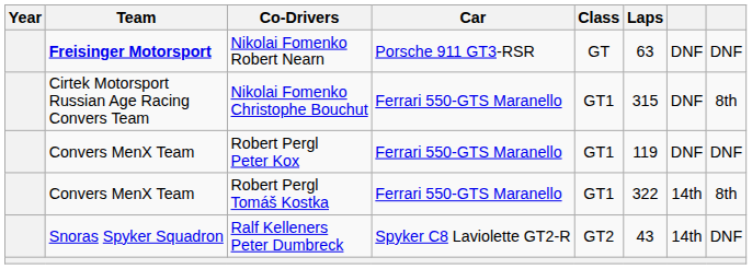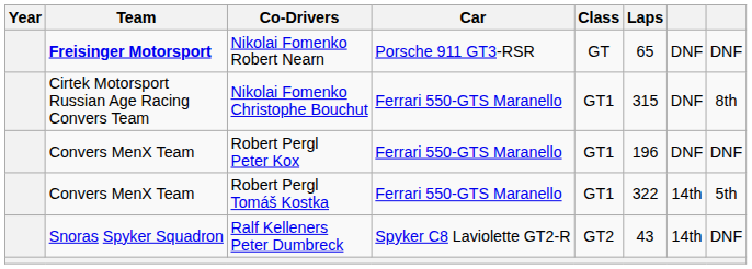 <table class="wikitable" style="text-align:center; font-size:90%">
 <tr>
 <th>Year</th>
 <th>Team</th>
 <th>Co-Drivers</th>
 <th>Car</th>
 <th>Class</th>
 <th>Laps</th>
 <th></th>
 <th></th>
 </tr>
 <tr>
 <th></th>
 <td align="left"><strong> <a href='#'>Freisinger Motorsport</a></strong></td>
 <td align="left"> <a href='#'>Nikolai Fomenko</a><br> Robert Nearn</td>
 <td align="left"><a href='#'>Porsche 911 GT3</a>-RSR</td>
 <td>GT</td>
-<td>63</td>
+<td>65</td>
 <td>DNF</td>
 <td>DNF</td>
 </tr>
 <tr>
 <th></th>
 <td align="left"> Cirtek Motorsport<br> Russian Age Racing<br> Convers Team</td>
 <td align="left"> <a href='#'>Nikolai Fomenko</a><br> <a href='#'>Christophe Bouchut</a></td>
 <td align="left"><a href='#'>Ferrari 550-GTS Maranello</a></td>
 <td>GT1</td>
 <td>315</td>
 <td>DNF</td>
 <td>8th</td>
 </tr>
 <tr>
 <th></th>
 <td align="left"> Convers MenX Team</td>
 <td align="left"> Robert Pergl<br> <a href='#'>Peter Kox</a></td>
 <td align="left"><a href='#'>Ferrari 550-GTS Maranello</a></td>
 <td>GT1</td>
-<td>119</td>
+<td>196</td>
 <td>DNF</td>
 <td>DNF</td>
 </tr>
 <tr>
 <th></th>
 <td align="left"> Convers MenX Team</td>
 <td align="left"> Robert Pergl<br> <a href='#'>Tomáš Kostka</a></td>
 <td align="left"><a href='#'>Ferrari 550-GTS Maranello</a></td>
 <td>GT1</td>
 <td>322</td>
 <td>14th</td>
-<td>8th</td>
+<td>5th</td>
 </tr>
 <tr>
 <th></th>
 <td align="left"> <a href='#'>Snoras</a> <a href='#'>Spyker Squadron</a></td>
 <td align="left"> <a href='#'>Ralf Kelleners</a><br> <a href='#'>Peter Dumbreck</a></td>
 <td align="left"><a href='#'>Spyker C8</a> Laviolette GT2-R</td>
 <td>GT2</td>
 <td>43</td>
 <td>14th</td>
 <td>DNF</td>
 </tr>
 <tr>
 <th colspan="8"></th>
 </tr>
 </table>
